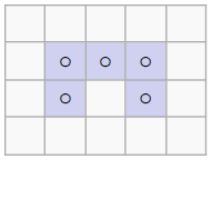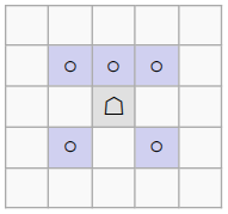 <table border="1" class="wikitable">
 <tr align=center>
 <td width="20"> </td>
 <td width="20"> </td>
 <td width="20"> </td>
 <td width="20"> </td>
 <td width="20"> </td>
 </tr>
 <tr align=center>
 <td> </td>
 <td style="background:#d0d0f0;">○</td>
 <td style="background:#d0d0f0;">○</td>
 <td style="background:#d0d0f0;">○</td>
 <td> </td>
 </tr>
 <tr align=center>
 <td> </td>
+<td> </td>
+<td style="background:#e0e0e0;">☖</td>
+<td> </td>
+<td> </td>
+</tr>
+<tr align=center>
+<td> </td>
 <td style="background:#d0d0f0;">○</td>
 <td> </td>
 <td style="background:#d0d0f0;">○</td>
 <td> </td>
 </tr>
 <tr align=center>
 <td> </td>
 <td> </td>
 <td> </td>
 <td> </td>
 <td> </td>
 </tr>
 </table>
